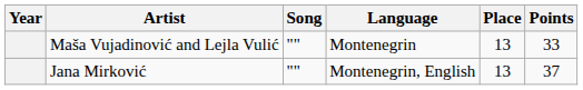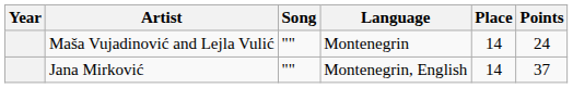 <table class="wikitable sortable plainrowheaders">
 <tr>
 <th scope="col">Year</th>
 <th scope="col">Artist</th>
 <th scope="col">Song</th>
 <th scope="col">Language</th>
 <th scope="col" data-sort-type="number">Place</th>
 <th scope="col" data-sort-type="number">Points</th>
 </tr>
 <tr>
 <th scope="row" style="text-align:center;"></th>
 <td>Maša Vujadinović and Lejla Vulić</td>
 <td>"" </td>
 <td>Montenegrin</td>
-<td style="text-align:center;">13</td>
-<td style="text-align:center;">33</td>
+<td style="text-align:center;">14</td>
+<td style="text-align:center;">24</td>
 </tr>
 <tr>
 <th scope="row" style="text-align:center;"></th>
 <td>Jana Mirković</td>
 <td>"" </td>
 <td>Montenegrin, English</td>
-<td style="text-align:center;">13</td>
+<td style="text-align:center;">14</td>
 <td style="text-align:center;">37</td>
 </tr>
 </table>
